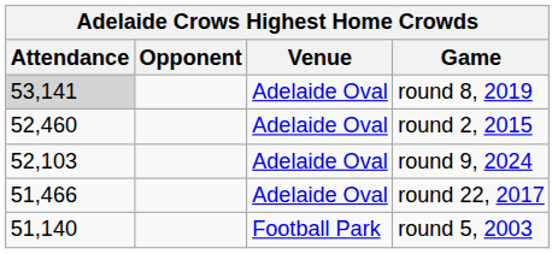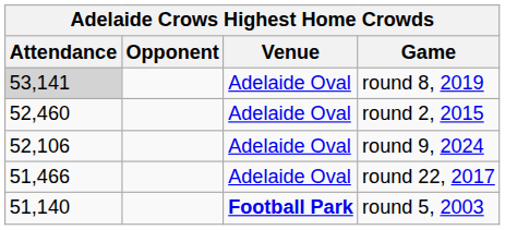 <table class="wikitable sortable">
 <tr>
 <th colspan=5>Adelaide Crows Highest Home Crowds</th>
 </tr>
 <tr>
 <th>Attendance</th>
 <th>Opponent</th>
 <th>Venue</th>
 <th>Game</th>
 </tr>
 <tr>
 <td style="background: lightgrey;">53,141</td>
 <td></td>
 <td><a href='#'>Adelaide Oval</a></td>
 <td>round 8, <a href='#'>2019</a></td>
 </tr>
 <tr>
 <td>52,460</td>
 <td></td>
 <td><a href='#'>Adelaide Oval</a></td>
 <td>round 2, <a href='#'>2015</a></td>
 </tr>
 <tr>
-<td>52,103</td>
+<td>52,106</td>
 <td></td>
 <td><a href='#'>Adelaide Oval</a></td>
 <td>round 9, <a href='#'>2024</a></td>
 </tr>
 <tr>
 <td>51,466</td>
 <td></td>
 <td><a href='#'>Adelaide Oval</a></td>
 <td>round 22, <a href='#'>2017</a></td>
 </tr>
 <tr>
 <td>51,140</td>
 <td></td>
-<td><a href='#'>Football Park</a></td>
+<td><strong><a href='#'>Football Park</a></strong></td>
 <td>round 5, <a href='#'>2003</a></td>
 </tr>
 </table>
